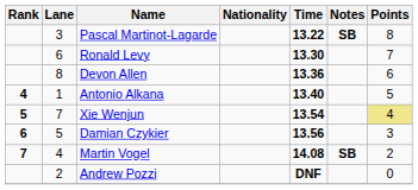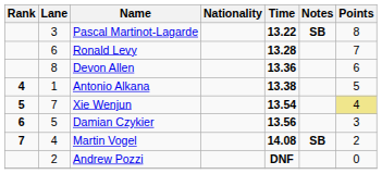 <table class="wikitable sortable" style="text-align:center">
 <tr>
 <th>Rank</th>
 <th>Lane</th>
 <th>Name</th>
 <th>Nationality</th>
 <th>Time</th>
 <th>Notes</th>
 <th>Points</th>
 </tr>
 <tr>
 <td></td>
 <td>3</td>
 <td align=left><a href='#'>Pascal Martinot-Lagarde</a></td>
 <td align=left></td>
 <td><strong>13.22</strong></td>
 <td><strong>SB </strong></td>
 <td>8</td>
 </tr>
 <tr>
 <td></td>
 <td>6</td>
 <td align=left><a href='#'>Ronald Levy</a></td>
 <td align=left></td>
-<td><strong>13.30</strong></td>
+<td><strong>13.28</strong></td>
 <td></td>
 <td>7</td>
 </tr>
 <tr>
 <td></td>
 <td>8</td>
 <td align=left><a href='#'>Devon Allen</a></td>
 <td align=left></td>
 <td><strong>13.36</strong></td>
 <td></td>
 <td>6</td>
 </tr>
 <tr>
 <td><strong>4</strong></td>
 <td>1</td>
 <td align=left><a href='#'>Antonio Alkana</a></td>
 <td align=left></td>
-<td><strong>13.40</strong></td>
+<td><strong>13.38</strong></td>
 <td></td>
 <td>5</td>
 </tr>
 <tr>
 <td><strong>5</strong></td>
 <td>7</td>
 <td align=left><a href='#'>Xie Wenjun</a></td>
 <td align=left></td>
 <td><strong>13.54</strong></td>
 <td></td>
 <td style="background: khaki;">4</td>
 </tr>
 <tr>
 <td><strong>6</strong></td>
 <td>5</td>
 <td align=left><a href='#'>Damian Czykier</a></td>
 <td align=left></td>
 <td><strong>13.56</strong></td>
 <td></td>
 <td>3</td>
 </tr>
 <tr>
 <td><strong>7</strong></td>
 <td>4</td>
 <td align=left><a href='#'>Martin Vogel</a></td>
 <td align=left></td>
 <td><strong>14.08</strong></td>
 <td><strong>SB </strong></td>
 <td>2</td>
 </tr>
 <tr>
 <td></td>
 <td>2</td>
 <td align=left><a href='#'>Andrew Pozzi</a></td>
 <td align=left></td>
 <td><strong>DNF </strong></td>
 <td></td>
 <td>0</td>
 </tr>
 <tr>
 </tr>
 </table>
